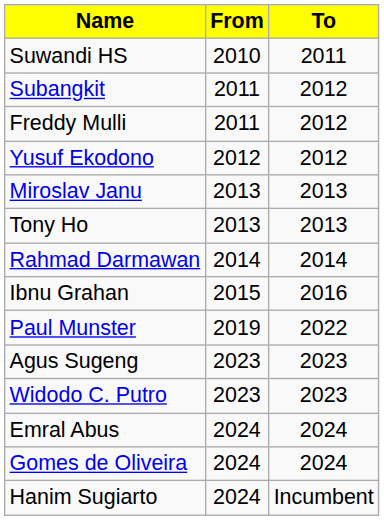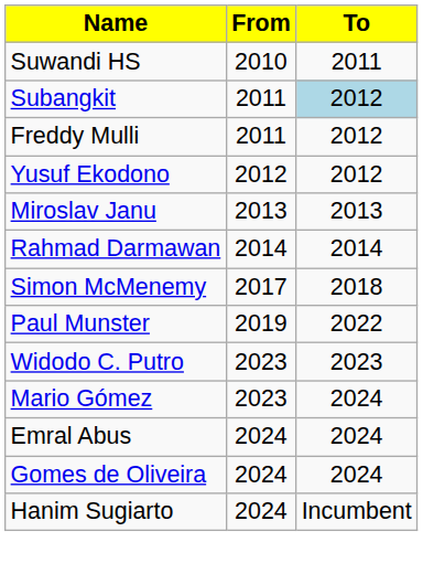 <table class="wikitable">
 <tr>
 <th style="background:Yellow; color:black;">Name</th>
 <th style="background:Yellow; color:black;">From</th>
 <th style="background:Yellow; color:black;">To</th>
 </tr>
 <tr>
 <td> Suwandi HS</td>
 <td style="text-align:center;">2010</td>
 <td align=center>2011</td>
 </tr>
 <tr>
 <td> <a href='#'>Subangkit</a></td>
 <td style="text-align:center;">2011</td>
-<td align=center>2012</td>
+<td align=center style="background: lightblue;">2012</td>
 </tr>
 <tr>
 <td> Freddy Mulli</td>
 <td style="text-align:center;">2011</td>
 <td align=center>2012</td>
 </tr>
 <tr>
 <td> <a href='#'>Yusuf Ekodono</a></td>
 <td style="text-align:center;">2012</td>
 <td align=center>2012</td>
 </tr>
 <tr>
 <td> <a href='#'>Miroslav Janu</a></td>
 <td style="text-align:center;">2013</td>
 <td align=center>2013</td>
 </tr>
 <tr>
-<td> Tony Ho</td>
-<td style="text-align:center;">2013</td>
-<td align=center>2013</td>
-</tr>
-<tr>
 <td> <a href='#'>Rahmad Darmawan</a></td>
 <td style="text-align:center;">2014</td>
 <td align=center>2014</td>
 </tr>
 <tr>
-<td> Ibnu Grahan</td>
-<td style="text-align:center;">2015</td>
-<td align=center>2016</td>
+<td> <a href='#'>Simon McMenemy</a></td>
+<td style="text-align:center;">2017</td>
+<td align=center>2018</td>
 </tr>
 <tr>
 <td> <a href='#'>Paul Munster</a></td>
 <td style="text-align:center;">2019</td>
 <td align=center>2022</td>
 </tr>
 <tr>
-<td> Agus Sugeng</td>
+<td> <a href='#'>Widodo C. Putro</a></td>
 <td style="text-align:center;">2023</td>
 <td align=center>2023</td>
 </tr>
 <tr>
-<td> <a href='#'>Widodo C. Putro</a></td>
+<td> <a href='#'>Mario Gómez</a></td>
 <td style="text-align:center;">2023</td>
-<td align=center>2023</td>
+<td align=center>2024</td>
 </tr>
 <tr>
 <td> Emral Abus</td>
 <td style="text-align:center;">2024</td>
 <td align=center>2024</td>
 </tr>
 <tr>
 <td> <a href='#'>Gomes de Oliveira</a></td>
 <td style="text-align:center;">2024</td>
 <td align=center>2024</td>
 </tr>
 <tr>
 <td> Hanim Sugiarto</td>
 <td style="text-align:center;">2024</td>
 <td align=center>Incumbent</td>
 </tr>
 </table>
